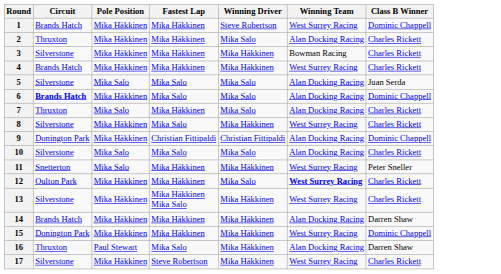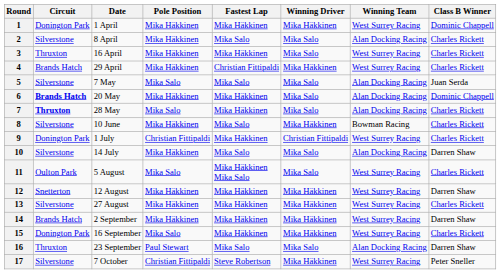 <table class="wikitable" style="font-size: 85%;">
 <tr>
 <th>Round</th>
 <th>Circuit</th>
+<th>Date</th>
 <th>Pole Position</th>
 <th>Fastest Lap</th>
 <th>Winning Driver</th>
 <th>Winning Team</th>
 <th>Class B Winner</th>
 </tr>
 <tr>
 <th>1</th>
-<td><a href='#'>Brands Hatch</a></td>
+<td><a href='#'>Donington Park</a></td>
+<td>1 April</td>
 <td> <a href='#'>Mika Häkkinen</a></td>
 <td> <a href='#'>Mika Häkkinen</a></td>
-<td> <a href='#'>Steve Robertson</a></td>
+<td> <a href='#'>Mika Häkkinen</a></td>
 <td> <a href='#'>West Surrey Racing</a></td>
 <td nowrap> <a href='#'>Dominic Chappell</a></td>
 </tr>
 <tr>
 <th>2</th>
-<td><a href='#'>Thruxton</a></td>
+<td><a href='#'>Silverstone</a></td>
+<td>8 April</td>
 <td> <a href='#'>Mika Häkkinen</a></td>
-<td> <a href='#'>Mika Häkkinen</a></td>
+<td> <a href='#'>Mika Salo</a></td>
 <td> <a href='#'>Mika Salo</a></td>
 <td> <a href='#'>Alan Docking Racing</a></td>
 <td> <a href='#'>Charles Rickett</a></td>
 </tr>
 <tr>
 <th>3</th>
-<td><a href='#'>Silverstone</a></td>
+<td><a href='#'>Thruxton</a></td>
+<td>16 April</td>
 <td> <a href='#'>Mika Häkkinen</a></td>
 <td> <a href='#'>Mika Häkkinen</a></td>
-<td> <a href='#'>Mika Häkkinen</a></td>
-<td> Bowman Racing</td>
+<td> <a href='#'>Mika Salo</a></td>
+<td> <a href='#'>West Surrey Racing</a></td>
 <td> <a href='#'>Charles Rickett</a></td>
 </tr>
 <tr>
 <th>4</th>
 <td><a href='#'>Brands Hatch</a></td>
+<td>29 April</td>
 <td> <a href='#'>Mika Häkkinen</a></td>
-<td> <a href='#'>Mika Häkkinen</a></td>
+<td nowrap> <a href='#'>Christian Fittipaldi</a></td>
 <td> <a href='#'>Mika Häkkinen</a></td>
 <td> <a href='#'>West Surrey Racing</a></td>
 <td> <a href='#'>Charles Rickett</a></td>
 </tr>
 <tr>
 <th>5</th>
 <td><a href='#'>Silverstone</a></td>
+<td>7 May</td>
 <td> <a href='#'>Mika Salo</a></td>
 <td> <a href='#'>Mika Salo</a></td>
 <td> <a href='#'>Mika Salo</a></td>
 <td> <a href='#'>Alan Docking Racing</a></td>
 <td> Juan Serda</td>
 </tr>
 <tr>
 <th>6</th>
 <td><strong><a href='#'>Brands Hatch</a></strong></td>
+<td>20 May</td>
 <td> <a href='#'>Mika Häkkinen</a></td>
-<td> <a href='#'>Mika Salo</a></td>
+<td> <a href='#'>Mika Häkkinen</a></td>
 <td> <a href='#'>Mika Salo</a></td>
 <td> <a href='#'>Alan Docking Racing</a></td>
 <td> <a href='#'>Dominic Chappell</a></td>
 </tr>
 <tr>
 <th>7</th>
-<td><a href='#'>Thruxton</a></td>
+<td><strong><a href='#'>Thruxton</a></strong></td>
+<td>28 May</td>
 <td> <a href='#'>Mika Salo</a></td>
 <td> <a href='#'>Mika Häkkinen</a></td>
 <td> <a href='#'>Mika Salo</a></td>
 <td> <a href='#'>Alan Docking Racing</a></td>
 <td> <a href='#'>Charles Rickett</a></td>
 </tr>
 <tr>
 <th>8</th>
 <td><a href='#'>Silverstone</a></td>
+<td>10 June</td>
 <td> <a href='#'>Mika Häkkinen</a></td>
 <td> <a href='#'>Mika Salo</a></td>
 <td> <a href='#'>Mika Häkkinen</a></td>
-<td> <a href='#'>West Surrey Racing</a></td>
+<td> Bowman Racing</td>
 <td> <a href='#'>Charles Rickett</a></td>
 </tr>
 <tr>
 <th>9</th>
 <td><a href='#'>Donington Park</a></td>
+<td>1 July</td>
+<td nowrap> <a href='#'>Christian Fittipaldi</a></td>
 <td> <a href='#'>Mika Häkkinen</a></td>
 <td nowrap> <a href='#'>Christian Fittipaldi</a></td>
-<td nowrap> <a href='#'>Christian Fittipaldi</a></td>
-<td> <a href='#'>Alan Docking Racing</a></td>
-<td> <a href='#'>Dominic Chappell</a></td>
+<td> <a href='#'>West Surrey Racing</a></td>
+<td> <a href='#'>Charles Rickett</a></td>
 </tr>
 <tr>
 <th>10</th>
 <td><a href='#'>Silverstone</a></td>
-<td> <a href='#'>Mika Salo</a></td>
+<td>14 July</td>
+<td> <a href='#'>Mika Häkkinen</a></td>
 <td> <a href='#'>Mika Salo</a></td>
 <td> <a href='#'>Mika Salo</a></td>
 <td nowrap> <a href='#'>Alan Docking Racing</a></td>
+<td> Darren Shaw</td>
+</tr>
+<tr>
+<th>11</th>
+<td><a href='#'>Oulton Park</a></td>
+<td>5 August</td>
+<td> <a href='#'>Mika Salo</a></td>
+<td> <a href='#'>Mika Häkkinen</a><br> <a href='#'>Mika Salo</a></td>
+<td> <a href='#'>Mika Salo</a></td>
+<td> <a href='#'>West Surrey Racing</a></td>
 <td> <a href='#'>Charles Rickett</a></td>
 </tr>
 <tr>
-<th>11</th>
+<th>12</th>
 <td><a href='#'>Snetterton</a></td>
-<td> <a href='#'>Mika Salo</a></td>
+<td>12 August</td>
+<td> <a href='#'>Mika Häkkinen</a></td>
 <td> <a href='#'>Mika Häkkinen</a></td>
 <td> <a href='#'>Mika Häkkinen</a></td>
 <td> <a href='#'>West Surrey Racing</a></td>
-<td> Peter Sneller</td>
-</tr>
-<tr>
-<th>12</th>
-<td><a href='#'>Oulton Park</a></td>
-<td> <a href='#'>Mika Häkkinen</a></td>
-<td> <a href='#'>Mika Häkkinen</a></td>
-<td> <a href='#'>Mika Salo</a></td>
-<td><strong> <a href='#'>West Surrey Racing</a></strong></td>
-<td> <a href='#'>Charles Rickett</a></td>
+<td> Darren Shaw</td>
 </tr>
 <tr>
 <th>13</th>
 <td><a href='#'>Silverstone</a></td>
+<td>27 August</td>
 <td> <a href='#'>Mika Häkkinen</a></td>
-<td> <a href='#'>Mika Häkkinen</a><br> <a href='#'>Mika Salo</a></td>
+<td> <a href='#'>Mika Häkkinen</a></td>
 <td> <a href='#'>Mika Häkkinen</a></td>
 <td> <a href='#'>West Surrey Racing</a></td>
 <td> <a href='#'>Charles Rickett</a></td>
 </tr>
 <tr>
 <th>14</th>
 <td><a href='#'>Brands Hatch</a></td>
+<td>2 September</td>
 <td> <a href='#'>Mika Häkkinen</a></td>
 <td> <a href='#'>Mika Häkkinen</a></td>
 <td> <a href='#'>Mika Häkkinen</a></td>
-<td nowrap> <a href='#'>Alan Docking Racing</a></td>
+<td> <a href='#'>West Surrey Racing</a></td>
 <td> Darren Shaw</td>
 </tr>
 <tr>
 <th>15</th>
 <td nowrap><a href='#'>Donington Park</a></td>
-<td> <a href='#'>Mika Häkkinen</a></td>
+<td nowrap>16 September</td>
+<td> <a href='#'>Mika Salo</a></td>
 <td> <a href='#'>Mika Häkkinen</a></td>
 <td> <a href='#'>Mika Häkkinen</a></td>
 <td> <a href='#'>West Surrey Racing</a></td>
-<td> <a href='#'>Dominic Chappell</a></td>
+<td> <a href='#'>Charles Rickett</a></td>
 </tr>
 <tr>
 <th>16</th>
 <td><a href='#'>Thruxton</a></td>
+<td>23 September</td>
 <td> <a href='#'>Paul Stewart</a></td>
 <td> <a href='#'>Mika Salo</a></td>
-<td> <a href='#'>Mika Häkkinen</a></td>
+<td> <a href='#'>Mika Salo</a></td>
 <td> <a href='#'>Alan Docking Racing</a></td>
 <td> Darren Shaw</td>
 </tr>
 <tr>
 <th>17</th>
 <td><a href='#'>Silverstone</a></td>
-<td> <a href='#'>Mika Häkkinen</a></td>
+<td>7 October</td>
+<td nowrap> <a href='#'>Christian Fittipaldi</a></td>
 <td> <a href='#'>Steve Robertson</a></td>
 <td> <a href='#'>Mika Häkkinen</a></td>
 <td> <a href='#'>West Surrey Racing</a></td>
-<td> <a href='#'>Charles Rickett</a></td>
+<td> Peter Sneller</td>
 </tr>
 </table>
